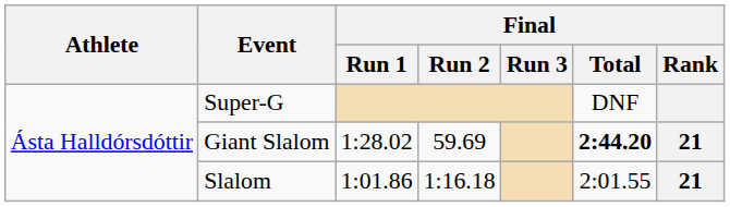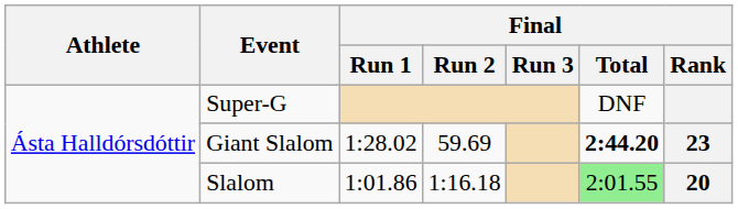 <table class="wikitable" style="font-size:90%">
 <tr>
 <th rowspan="2">Athlete</th>
 <th rowspan="2">Event</th>
 <th colspan="5">Final</th>
 </tr>
 <tr>
 <th>Run 1</th>
 <th>Run 2</th>
 <th>Run 3</th>
 <th>Total</th>
 <th>Rank</th>
 </tr>
 <tr>
 <td rowspan=3><a href='#'>Ásta Halldórsdóttir</a></td>
 <td>Super-G</td>
 <td colspan=3 bgcolor="wheat"></td>
 <td align="center">DNF</td>
 <th align="center"></th>
 </tr>
 <tr>
 <td>Giant Slalom</td>
 <td align="center">1:28.02</td>
 <td align="center">59.69</td>
 <td bgcolor="wheat"></td>
 <td align="center"><strong>2:44.20</strong></td>
-<th align="center">21</th>
+<th align="center">23</th>
 </tr>
 <tr>
 <td>Slalom</td>
 <td align="center">1:01.86</td>
 <td align="center">1:16.18</td>
 <td bgcolor="wheat"></td>
-<td align="center">2:01.55</td>
-<th align="center">21</th>
+<td align="center" style="background: lightgreen;">2:01.55</td>
+<th align="center">20</th>
 </tr>
 </table>
